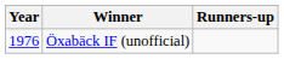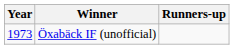 <table class="wikitable sortable plainrowheaders" style="text-align: center;">
 <tr>
 <th>Year</th>
 <th>Winner</th>
 <th>Runners-up</th>
 </tr>
 <tr>
-<td><a href='#'>1976</a></td>
+<td><a href='#'>1973</a></td>
 <td><a href='#'>Öxabäck IF</a> (unofficial)</td>
 <td></td>
 </tr>
 </table>
